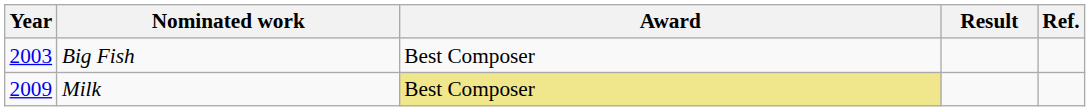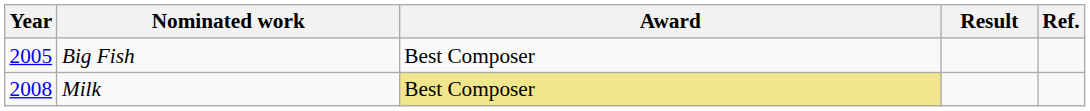 <table class="wikitable">
 <tr>
 <th>Year</th>
 <th width="250">Nominated work</th>
 <th width="400">Award</th>
 <th width="65">Result</th>
 <th>Ref.</th>
 </tr>
 <tr>
-<td align="center"><a href='#'>2003</a></td>
+<td align="center"><a href='#'>2005</a></td>
 <td><em>Big Fish</em></td>
 <td>Best Composer</td>
 <td></td>
 <td align="center"></td>
 </tr>
 <tr>
-<td align="center"><a href='#'>2009</a></td>
+<td align="center"><a href='#'>2008</a></td>
 <td><em>Milk</em></td>
 <td style="background: khaki;">Best Composer</td>
 <td></td>
 <td align="center"></td>
 </tr>
 </table>
